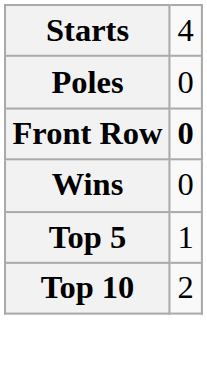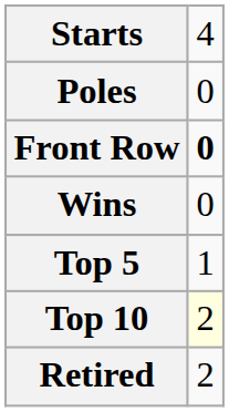 <table class="wikitable" style="text-align:center">
 <tr>
 <th>Starts</th>
 <td>4</td>
 </tr>
 <tr>
 <th>Poles</th>
 <td>0</td>
 </tr>
 <tr>
 <th>Front Row</th>
 <td><strong>0</strong></td>
 </tr>
 <tr>
 <th>Wins</th>
 <td>0</td>
 </tr>
 <tr>
 <th>Top 5</th>
 <td>1</td>
 </tr>
 <tr>
 <th>Top 10</th>
+<td style="background: lightyellow;">2</td>
+</tr>
+<tr>
+<th>Retired</th>
 <td>2</td>
 </tr>
 </table>
